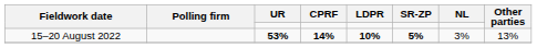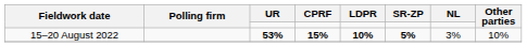 <table class=wikitable style="font-size:95%; line-height:14px; text-align:center">
 <tr>
 <th style=width:200px; rowspan=2>Fieldwork date</th>
 <th style=width:150px; rowspan=2>Polling firm</th>
 <th style="width:60px;">UR</th>
 <th style="width:60px;">CPRF</th>
 <th style="width:60px;">LDPR</th>
 <th style="width:60px;">SR-ZP</th>
 <th style="width:60px;">NL</th>
 <th style="width:60px;" rowspan=2>Other parties</th>
 </tr>
 <tr>
 <td bgcolor=></td>
 <td bgcolor=></td>
 <td bgcolor=></td>
 <td bgcolor=></td>
 <td bgcolor=></td>
 </tr>
 <tr>
 <td>15–20 August 2022</td>
 <td></td>
 <td><strong>53%</strong></td>
-<td><strong>14%</strong></td>
+<td><strong>15%</strong></td>
 <td><strong>10%</strong></td>
 <td><strong>5%</strong></td>
 <td>3%</td>
-<td>13%</td>
+<td>10%</td>
 </tr>
 <tr>
 </tr>
 </table>
